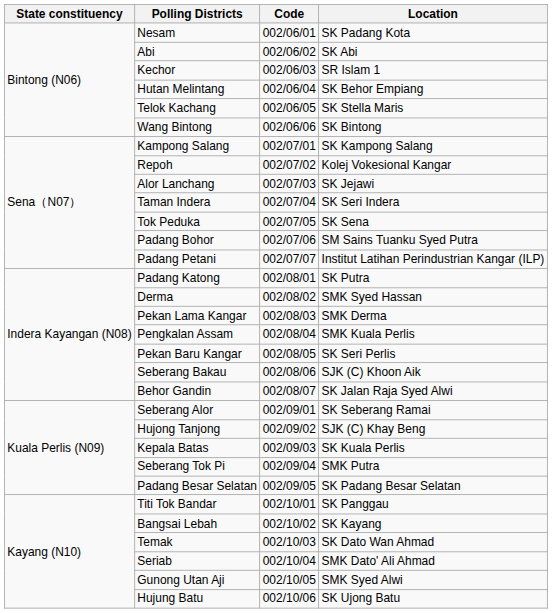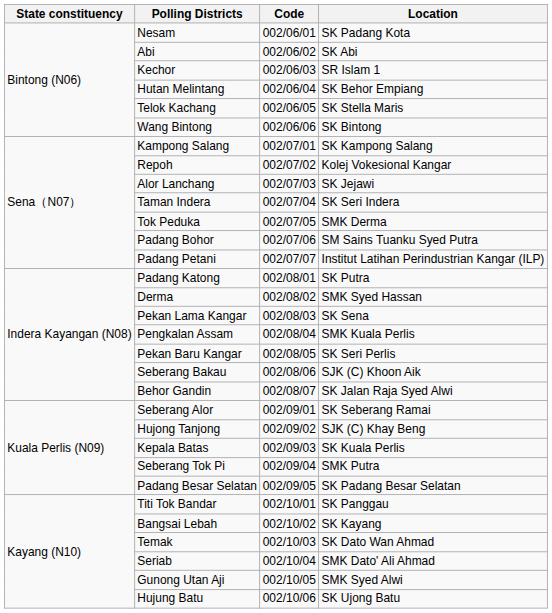 <table class="wikitable sortable mw-collapsible" style="white-space:nowrap;font-size:85%">
 <tr>
 <th>State constituency</th>
 <th>Polling Districts</th>
 <th>Code</th>
 <th>Location</th>
 </tr>
 <tr>
 <td rowspan="6">Bintong (N06)</td>
 <td>Nesam</td>
 <td>002/06/01</td>
 <td>SK Padang Kota</td>
 </tr>
 <tr>
 <td>Abi</td>
 <td>002/06/02</td>
 <td>SK Abi</td>
 </tr>
 <tr>
 <td>Kechor</td>
 <td>002/06/03</td>
 <td>SR Islam 1</td>
 </tr>
 <tr>
 <td>Hutan Melintang</td>
 <td>002/06/04</td>
 <td>SK Behor Empiang</td>
 </tr>
 <tr>
 <td>Telok Kachang</td>
 <td>002/06/05</td>
 <td>SK Stella Maris</td>
 </tr>
 <tr>
 <td>Wang Bintong</td>
 <td>002/06/06</td>
 <td>SK Bintong</td>
 </tr>
 <tr>
 <td rowspan="7">Sena（N07）</td>
 <td>Kampong Salang</td>
 <td>002/07/01</td>
 <td>SK Kampong Salang</td>
 </tr>
 <tr>
 <td>Repoh</td>
 <td>002/07/02</td>
 <td>Kolej Vokesional Kangar</td>
 </tr>
 <tr>
 <td>Alor Lanchang</td>
 <td>002/07/03</td>
 <td>SK Jejawi</td>
 </tr>
 <tr>
 <td>Taman Indera</td>
 <td>002/07/04</td>
 <td>SK Seri Indera</td>
 </tr>
 <tr>
 <td>Tok Peduka</td>
 <td>002/07/05</td>
-<td>SK Sena</td>
+<td>SMK Derma</td>
 </tr>
 <tr>
 <td>Padang Bohor</td>
 <td>002/07/06</td>
 <td>SM Sains Tuanku Syed Putra</td>
 </tr>
 <tr>
 <td>Padang Petani</td>
 <td>002/07/07</td>
 <td>Institut Latihan Perindustrian Kangar (ILP)</td>
 </tr>
 <tr>
 <td rowspan="7">Indera Kayangan (N08)</td>
 <td>Padang Katong</td>
 <td>002/08/01</td>
 <td>SK Putra</td>
 </tr>
 <tr>
 <td>Derma</td>
 <td>002/08/02</td>
 <td>SMK Syed Hassan</td>
 </tr>
 <tr>
 <td>Pekan Lama Kangar</td>
 <td>002/08/03</td>
-<td>SMK Derma</td>
+<td>SK Sena</td>
 </tr>
 <tr>
 <td>Pengkalan Assam</td>
 <td>002/08/04</td>
 <td>SMK Kuala Perlis</td>
 </tr>
 <tr>
 <td>Pekan Baru Kangar</td>
 <td>002/08/05</td>
 <td>SK Seri Perlis</td>
 </tr>
 <tr>
 <td>Seberang Bakau</td>
 <td>002/08/06</td>
 <td>SJK (C) Khoon Aik</td>
 </tr>
 <tr>
 <td>Behor Gandin</td>
 <td>002/08/07</td>
 <td>SK Jalan Raja Syed Alwi</td>
 </tr>
 <tr>
 <td rowspan="5">Kuala Perlis (N09)</td>
 <td>Seberang Alor</td>
 <td>002/09/01</td>
 <td>SK Seberang Ramai</td>
 </tr>
 <tr>
 <td>Hujong Tanjong</td>
 <td>002/09/02</td>
 <td>SJK (C) Khay Beng</td>
 </tr>
 <tr>
 <td>Kepala Batas</td>
 <td>002/09/03</td>
 <td>SK Kuala Perlis</td>
 </tr>
 <tr>
 <td>Seberang Tok Pi</td>
 <td>002/09/04</td>
 <td>SMK Putra</td>
 </tr>
 <tr>
 <td>Padang Besar Selatan</td>
 <td>002/09/05</td>
 <td>SK Padang Besar Selatan</td>
 </tr>
 <tr>
 <td rowspan="6">Kayang (N10)</td>
 <td>Titi Tok Bandar</td>
 <td>002/10/01</td>
 <td>SK Panggau</td>
 </tr>
 <tr>
 <td>Bangsai Lebah</td>
 <td>002/10/02</td>
 <td>SK Kayang</td>
 </tr>
 <tr>
 <td>Temak</td>
 <td>002/10/03</td>
 <td>SK Dato Wan Ahmad</td>
 </tr>
 <tr>
 <td>Seriab</td>
 <td>002/10/04</td>
 <td>SMK Dato' Ali Ahmad</td>
 </tr>
 <tr>
 <td>Gunong Utan Aji</td>
 <td>002/10/05</td>
 <td>SMK Syed Alwi</td>
 </tr>
 <tr>
 <td>Hujung Batu</td>
 <td>002/10/06</td>
 <td>SK Ujong Batu</td>
 </tr>
 </table>
